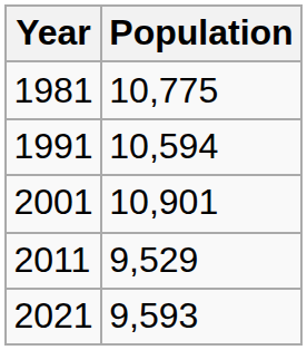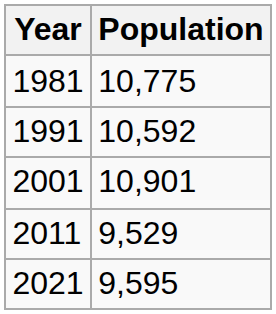 <table class=wikitable>
 <tr>
 <th>Year</th>
 <th>Population</th>
 </tr>
 <tr>
 <td>1981</td>
 <td>10,775</td>
 </tr>
 <tr>
 <td>1991</td>
-<td>10,594</td>
+<td>10,592</td>
 </tr>
 <tr>
 <td>2001</td>
 <td>10,901</td>
 </tr>
 <tr>
 <td>2011</td>
 <td>9,529</td>
 </tr>
 <tr>
 <td>2021</td>
-<td>9,593</td>
+<td>9,595</td>
 </tr>
 </table>
